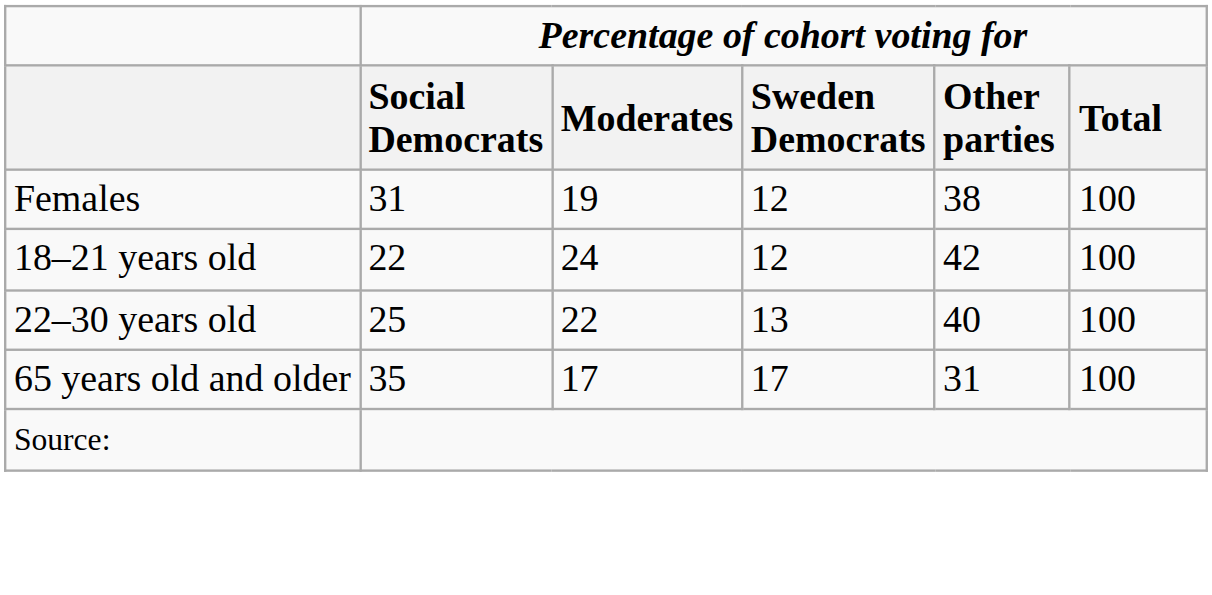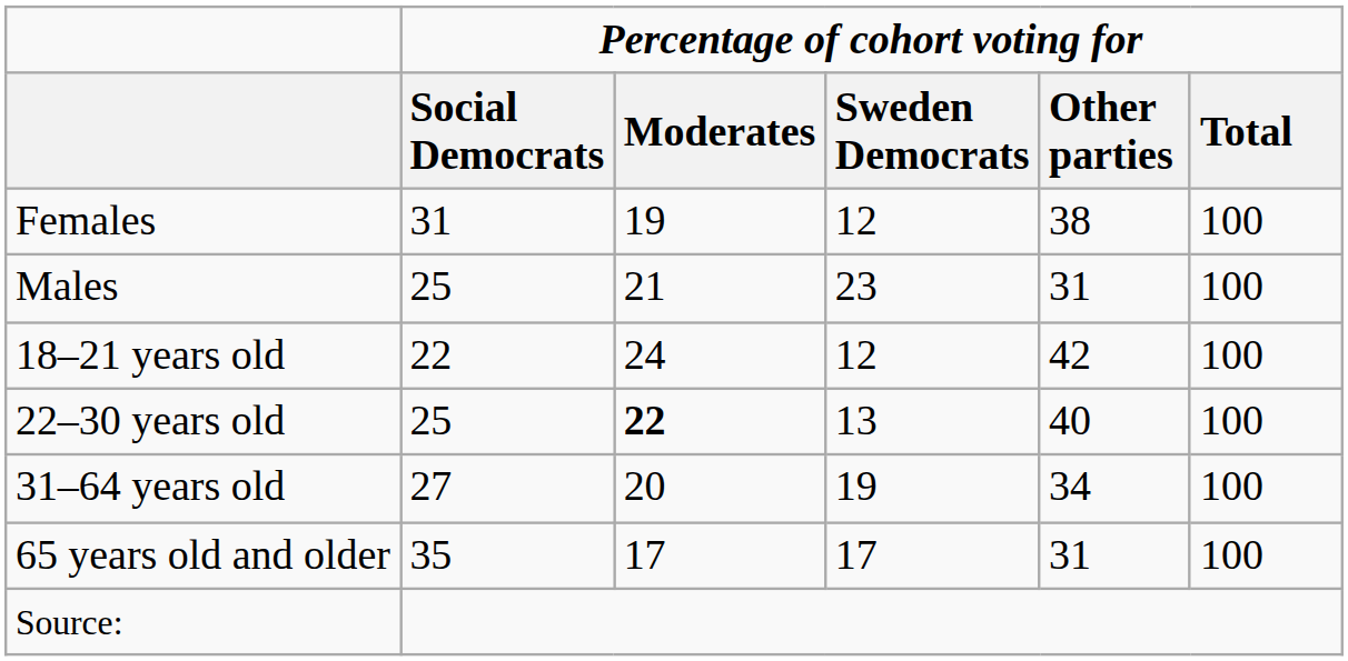 <table style="float:left;"  class="wikitable">
 <tr>
 <td></td>
 <td colspan=5 style="text-align:center;"><strong><em>Percentage of cohort voting for</em></strong></td>
 </tr>
 <tr>
 <th></th>
 <th style="text-align:left; width:50px;">Social Democrats</th>
 <th style="text-align:left; width:50px;">Moderates</th>
 <th style="text-align:left; width:50px;">Sweden Democrats</th>
 <th style="text-align:left; width:50px;">Other parties</th>
 <th style="text-align:left; width:50px;">Total</th>
 </tr>
 <tr>
 <td>Females</td>
 <td>31</td>
 <td>19</td>
 <td>12</td>
 <td>38</td>
 <td>100</td>
 </tr>
 <tr>
+<td>Males</td>
+<td>25</td>
+<td>21</td>
+<td>23</td>
+<td>31</td>
+<td>100</td>
+</tr>
+<tr>
 <td>18–21 years old</td>
 <td>22</td>
 <td>24</td>
 <td>12</td>
 <td>42</td>
 <td>100</td>
 </tr>
 <tr>
 <td>22–30 years old</td>
 <td>25</td>
-<td>22</td>
+<td><strong>22</strong></td>
 <td>13</td>
 <td>40</td>
+<td>100</td>
+</tr>
+<tr>
+<td>31–64 years old</td>
+<td>27</td>
+<td>20</td>
+<td>19</td>
+<td>34</td>
 <td>100</td>
 </tr>
 <tr>
 <td>65 years old and older</td>
 <td>35</td>
 <td>17</td>
 <td>17</td>
 <td>31</td>
 <td>100</td>
 </tr>
 <tr>
 <td><small>Source:</small></td>
 <td colspan=5></td>
 </tr>
 </table>
